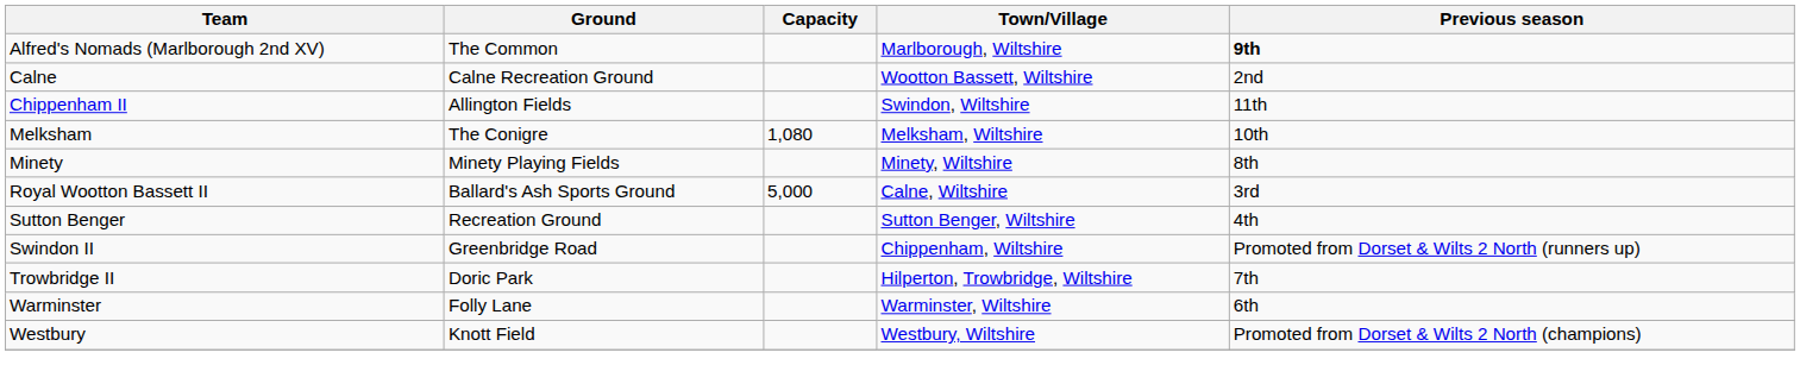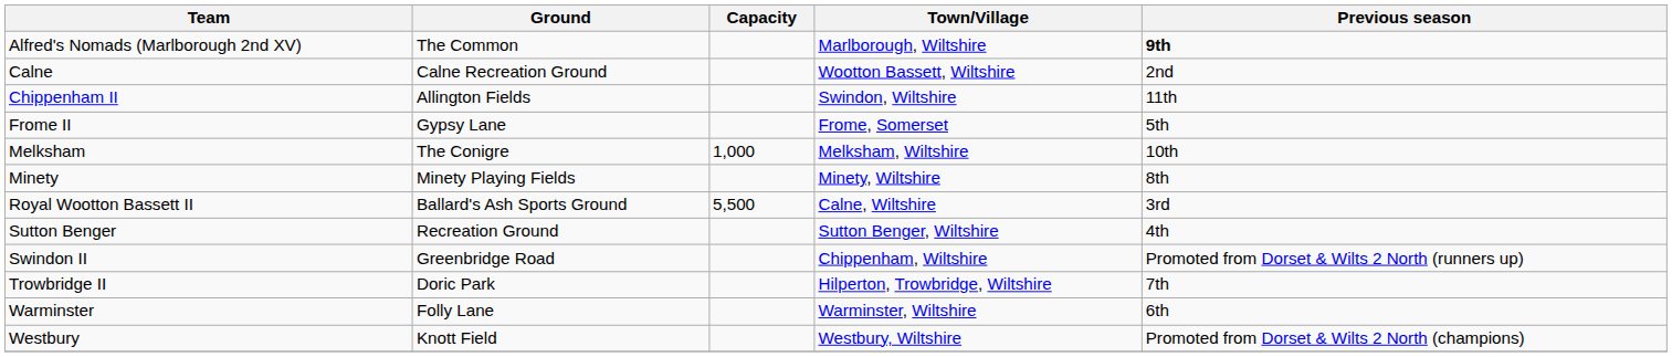 <table class="wikitable sortable" width=100%>
 <tr>
 <th>Team</th>
 <th>Ground</th>
 <th>Capacity</th>
 <th>Town/Village</th>
 <th>Previous season</th>
 </tr>
 <tr>
 <td>Alfred's Nomads (Marlborough 2nd XV)</td>
 <td>The Common</td>
 <td></td>
 <td><a href='#'>Marlborough</a>, <a href='#'>Wiltshire</a></td>
 <td><strong>9th</strong></td>
 </tr>
 <tr>
 <td>Calne</td>
 <td>Calne Recreation Ground</td>
 <td></td>
 <td><a href='#'>Wootton Bassett</a>, <a href='#'>Wiltshire</a></td>
 <td>2nd</td>
 </tr>
 <tr>
 <td><a href='#'>Chippenham II</a></td>
 <td>Allington Fields</td>
 <td></td>
 <td><a href='#'>Swindon</a>, <a href='#'>Wiltshire</a></td>
 <td>11th</td>
 </tr>
 <tr>
+<td>Frome II</td>
+<td>Gypsy Lane</td>
+<td></td>
+<td><a href='#'>Frome</a>, <a href='#'>Somerset</a></td>
+<td>5th</td>
+</tr>
+<tr>
 <td>Melksham</td>
 <td>The Conigre</td>
-<td>1,080</td>
+<td>1,000</td>
 <td><a href='#'>Melksham</a>, <a href='#'>Wiltshire</a></td>
 <td>10th</td>
 </tr>
 <tr>
 <td>Minety</td>
 <td>Minety Playing Fields</td>
 <td></td>
 <td><a href='#'>Minety</a>, <a href='#'>Wiltshire</a></td>
 <td>8th</td>
 </tr>
 <tr>
 <td>Royal Wootton Bassett II</td>
 <td>Ballard's Ash Sports Ground</td>
-<td>5,000</td>
+<td>5,500</td>
 <td><a href='#'>Calne</a>, <a href='#'>Wiltshire</a></td>
 <td>3rd</td>
 </tr>
 <tr>
 <td>Sutton Benger</td>
 <td>Recreation Ground</td>
 <td></td>
 <td><a href='#'>Sutton Benger</a>, <a href='#'>Wiltshire</a></td>
 <td>4th</td>
 </tr>
 <tr>
 <td>Swindon II</td>
 <td>Greenbridge Road</td>
 <td></td>
 <td><a href='#'>Chippenham</a>, <a href='#'>Wiltshire</a></td>
 <td>Promoted from <a href='#'>Dorset & Wilts 2 North</a> (runners up)</td>
 </tr>
 <tr>
 <td>Trowbridge II</td>
 <td>Doric Park</td>
 <td></td>
 <td><a href='#'>Hilperton</a>, <a href='#'>Trowbridge</a>, <a href='#'>Wiltshire</a></td>
 <td>7th</td>
 </tr>
 <tr>
 <td>Warminster</td>
 <td>Folly Lane</td>
 <td></td>
 <td><a href='#'>Warminster</a>, <a href='#'>Wiltshire</a></td>
 <td>6th</td>
 </tr>
 <tr>
 <td>Westbury</td>
 <td>Knott Field</td>
 <td></td>
 <td><a href='#'>Westbury, Wiltshire</a></td>
 <td>Promoted from <a href='#'>Dorset & Wilts 2 North</a> (champions)</td>
 </tr>
 <tr>
 </tr>
 </table>
